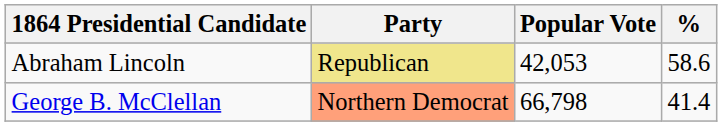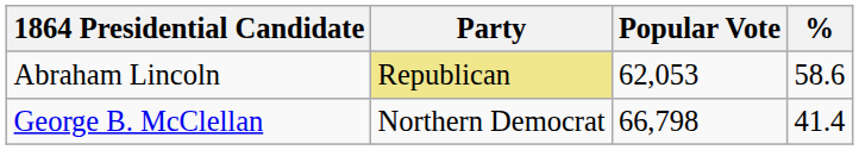 <table class="wikitable" style="margin:auto;">
 <tr>
 <th>1864 Presidential Candidate</th>
 <th>Party</th>
 <th>Popular Vote</th>
 <th>%</th>
 </tr>
 <tr>
 <td>Abraham Lincoln</td>
 <td style="background: khaki;">Republican</td>
-<td>42,053</td>
+<td>62,053</td>
 <td>58.6</td>
 </tr>
 <tr>
 <td><a href='#'>George B. McClellan</a></td>
-<td style="background: lightsalmon;">Northern Democrat</td>
+<td>Northern Democrat</td>
 <td>66,798</td>
 <td>41.4</td>
 </tr>
 </table>
